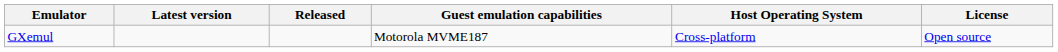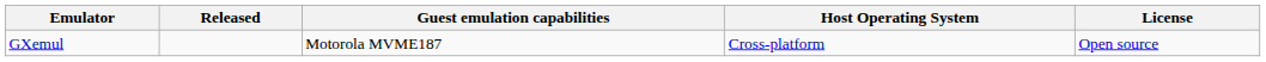 <table class="wikitable sortable" style="width:100%">
 <tr>
 <th>Emulator</th>
-<th>Latest version</th>
 <th>Released</th>
 <th>Guest emulation capabilities</th>
 <th>Host Operating System</th>
 <th>License</th>
 </tr>
 <tr>
 <td><a href='#'>GXemul</a></td>
 <td></td>
-<td></td>
 <td>Motorola MVME187</td>
 <td><a href='#'>Cross-platform</a></td>
 <td><a href='#'>Open source</a></td>
 </tr>
 </table>
